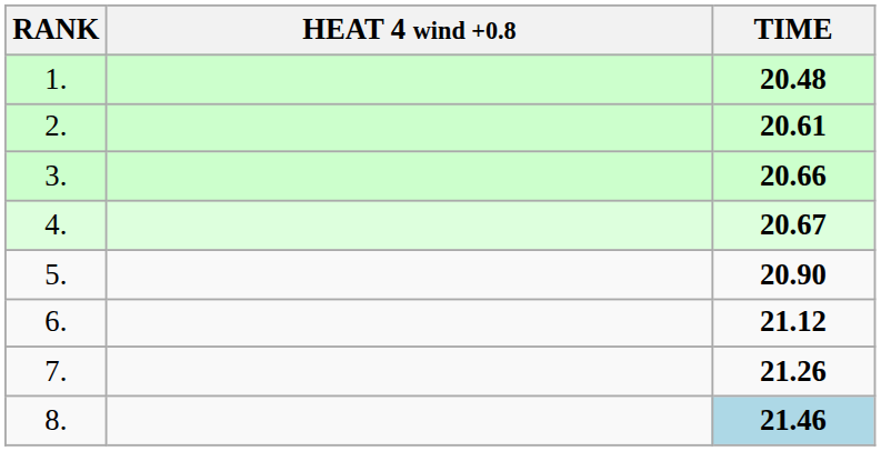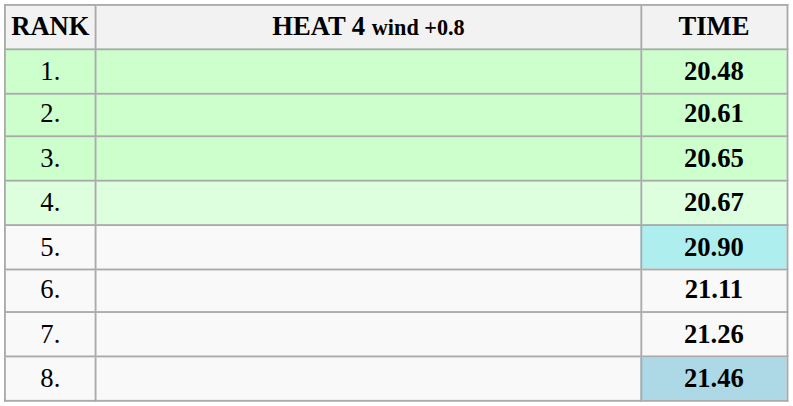 <table class="wikitable" style="border-collapse: collapse; font-size: 90%;">
 <tr>
 <th>RANK</th>
 <th style="width: 20em">HEAT 4 <small>wind +0.8</small></th>
 <th style="width: 5em">TIME</th>
 </tr>
 <tr style="background:#ccffcc;">
 <td align="center">1.</td>
 <td></td>
 <td align="center"><strong>20.48</strong></td>
 </tr>
 <tr style="background:#ccffcc;">
 <td align="center">2.</td>
 <td></td>
 <td align="center"><strong>20.61</strong></td>
 </tr>
 <tr style="background:#ccffcc;">
 <td align="center">3.</td>
 <td></td>
-<td align="center"><strong>20.66</strong></td>
+<td align="center"><strong>20.65</strong></td>
 </tr>
 <tr style="background:#ddffdd;">
 <td align="center">4.</td>
 <td></td>
 <td align="center"><strong>20.67</strong></td>
 </tr>
 <tr>
 <td align="center">5.</td>
 <td></td>
-<td align="center"><strong>20.90</strong></td>
+<td align="center" style="background: paleturquoise;"><strong>20.90</strong></td>
 </tr>
 <tr>
 <td align="center">6.</td>
 <td></td>
-<td align="center"><strong>21.12</strong></td>
+<td align="center"><strong>21.11</strong></td>
 </tr>
 <tr>
 <td align="center">7.</td>
 <td></td>
 <td align="center"><strong>21.26</strong></td>
 </tr>
 <tr>
 <td align="center">8.</td>
 <td></td>
 <td align="center" style="background: lightblue;"><strong>21.46</strong></td>
 </tr>
 </table>
